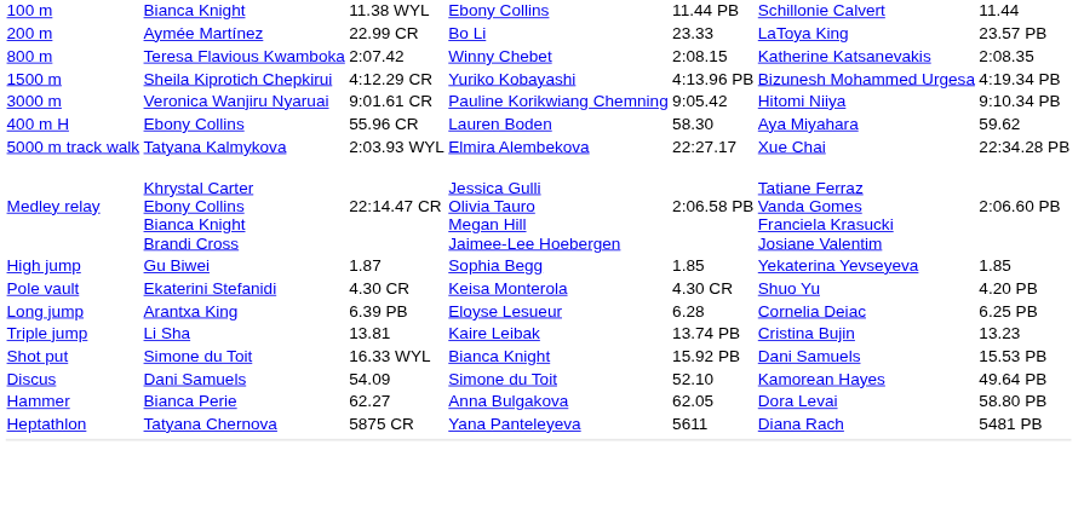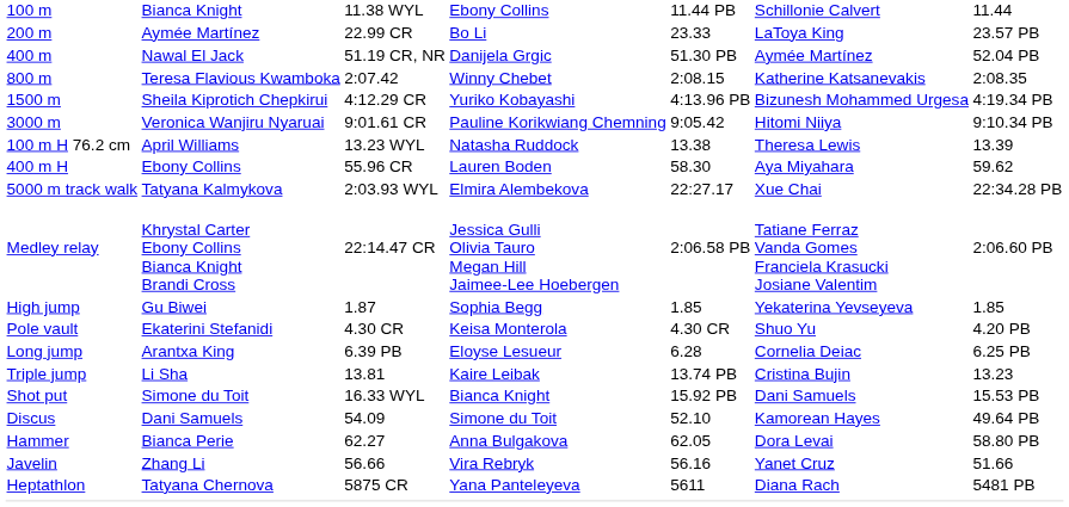 <table>
 <tr>
 <td><a href='#'>100 m</a></td>
 <td><a href='#'>Bianca Knight</a><br></td>
 <td>11.38 WYL</td>
 <td><a href='#'>Ebony Collins</a><br></td>
 <td>11.44 PB</td>
 <td><a href='#'>Schillonie Calvert</a><br></td>
 <td>11.44</td>
 </tr>
 <tr>
 <td><a href='#'>200 m</a></td>
 <td><a href='#'>Aymée Martínez</a><br></td>
 <td>22.99 CR</td>
 <td><a href='#'>Bo Li</a><br></td>
 <td>23.33</td>
 <td><a href='#'>LaToya King</a><br></td>
 <td>23.57 PB</td>
+</tr>
+<tr>
+<td><a href='#'>400 m</a></td>
+<td><a href='#'>Nawal El Jack</a><br></td>
+<td>51.19 CR, NR</td>
+<td><a href='#'>Danijela Grgic</a><br></td>
+<td>51.30 PB</td>
+<td><a href='#'>Aymée Martínez</a><br></td>
+<td>52.04 PB</td>
 </tr>
 <tr>
 <td><a href='#'>800 m</a></td>
 <td><a href='#'>Teresa Flavious Kwamboka</a><br></td>
 <td>2:07.42</td>
 <td><a href='#'>Winny Chebet</a><br></td>
 <td>2:08.15</td>
 <td><a href='#'>Katherine Katsanevakis</a><br></td>
 <td>2:08.35</td>
 </tr>
 <tr>
 <td><a href='#'>1500 m</a></td>
 <td><a href='#'>Sheila Kiprotich Chepkirui</a><br></td>
 <td>4:12.29 CR</td>
 <td><a href='#'>Yuriko Kobayashi</a><br></td>
 <td>4:13.96 PB</td>
 <td><a href='#'>Bizunesh Mohammed Urgesa</a><br></td>
 <td>4:19.34 PB</td>
 </tr>
 <tr>
 <td><a href='#'>3000 m</a></td>
 <td><a href='#'>Veronica Wanjiru Nyaruai</a><br></td>
 <td>9:01.61 CR</td>
 <td><a href='#'>Pauline Korikwiang Chemning</a><br></td>
 <td>9:05.42</td>
 <td><a href='#'>Hitomi Niiya</a><br></td>
 <td>9:10.34 PB</td>
+</tr>
+<tr>
+<td><a href='#'>100 m H</a> 76.2 cm</td>
+<td><a href='#'>April Williams</a><br></td>
+<td>13.23 WYL</td>
+<td><a href='#'>Natasha Ruddock</a><br></td>
+<td>13.38</td>
+<td><a href='#'>Theresa Lewis</a><br></td>
+<td>13.39</td>
 </tr>
 <tr>
 <td><a href='#'>400 m H</a></td>
 <td><a href='#'>Ebony Collins</a><br></td>
 <td>55.96 CR</td>
 <td><a href='#'>Lauren Boden</a><br></td>
 <td>58.30</td>
 <td><a href='#'>Aya Miyahara</a><br></td>
 <td>59.62</td>
 </tr>
 <tr>
 <td><a href='#'>5000 m track walk</a></td>
 <td><a href='#'>Tatyana Kalmykova</a><br></td>
 <td>2:03.93 WYL</td>
 <td><a href='#'>Elmira Alembekova</a><br></td>
 <td>22:27.17</td>
 <td><a href='#'>Xue Chai</a><br></td>
 <td>22:34.28 PB</td>
 </tr>
 <tr>
 <td><a href='#'>Medley relay</a></td>
 <td><br><a href='#'>Khrystal Carter</a><br><a href='#'>Ebony Collins</a><br><a href='#'>Bianca Knight</a><br><a href='#'>Brandi Cross</a></td>
 <td>22:14.47 CR</td>
 <td><br><a href='#'>Jessica Gulli</a><br><a href='#'>Olivia Tauro</a><br><a href='#'>Megan Hill</a><br><a href='#'>Jaimee-Lee Hoebergen</a></td>
 <td>2:06.58 PB</td>
 <td><br><a href='#'>Tatiane Ferraz</a><br><a href='#'>Vanda Gomes</a><br><a href='#'>Franciela Krasucki</a><br><a href='#'>Josiane Valentim</a></td>
 <td>2:06.60 PB</td>
 </tr>
 <tr>
 <td><a href='#'>High jump</a></td>
 <td><a href='#'>Gu Biwei</a><br></td>
 <td>1.87</td>
 <td><a href='#'>Sophia Begg</a><br></td>
 <td>1.85</td>
 <td><a href='#'>Yekaterina Yevseyeva</a><br></td>
 <td>1.85</td>
 </tr>
 <tr>
 <td><a href='#'>Pole vault</a></td>
 <td><a href='#'>Ekaterini Stefanidi</a><br></td>
 <td>4.30 CR</td>
 <td><a href='#'>Keisa Monterola</a><br></td>
 <td>4.30 CR</td>
 <td><a href='#'>Shuo Yu</a><br></td>
 <td>4.20 PB</td>
 </tr>
 <tr>
 <td><a href='#'>Long jump</a></td>
 <td><a href='#'>Arantxa King</a><br></td>
 <td>6.39 PB</td>
 <td><a href='#'>Eloyse Lesueur</a><br></td>
 <td>6.28</td>
 <td><a href='#'>Cornelia Deiac</a><br></td>
 <td>6.25 PB</td>
 </tr>
 <tr>
 <td><a href='#'>Triple jump</a></td>
 <td><a href='#'>Li Sha</a><br></td>
 <td>13.81</td>
 <td><a href='#'>Kaire Leibak</a><br></td>
 <td>13.74 PB</td>
 <td><a href='#'>Cristina Bujin</a><br></td>
 <td>13.23</td>
 </tr>
 <tr>
 <td><a href='#'>Shot put</a></td>
 <td><a href='#'>Simone du Toit</a><br></td>
 <td>16.33 WYL</td>
 <td><a href='#'>Bianca Knight</a><br></td>
 <td>15.92 PB</td>
 <td><a href='#'>Dani Samuels</a><br></td>
 <td>15.53 PB</td>
 </tr>
 <tr>
 <td><a href='#'>Discus</a></td>
 <td><a href='#'>Dani Samuels</a><br></td>
 <td>54.09</td>
 <td><a href='#'>Simone du Toit</a><br></td>
 <td>52.10</td>
 <td><a href='#'>Kamorean Hayes</a><br></td>
 <td>49.64 PB</td>
 </tr>
 <tr>
 <td><a href='#'>Hammer</a></td>
 <td><a href='#'>Bianca Perie</a><br></td>
 <td>62.27</td>
 <td><a href='#'>Anna Bulgakova</a><br></td>
 <td>62.05</td>
 <td><a href='#'>Dora Levai</a><br></td>
 <td>58.80 PB</td>
 </tr>
 <tr>
+<td><a href='#'>Javelin</a></td>
+<td><a href='#'>Zhang Li</a><br></td>
+<td>56.66</td>
+<td><a href='#'>Vira Rebryk</a><br></td>
+<td>56.16</td>
+<td><a href='#'>Yanet Cruz</a><br></td>
+<td>51.66</td>
+</tr>
+<tr>
 <td><a href='#'>Heptathlon</a></td>
 <td><a href='#'>Tatyana Chernova</a><br></td>
 <td>5875 CR</td>
 <td><a href='#'>Yana Panteleyeva</a><br></td>
 <td>5611</td>
 <td><a href='#'>Diana Rach</a><br></td>
 <td>5481 PB</td>
 </tr>
 <tr>
 </tr>
 <tr bgcolor= e8e8e8>
 <td colspan=7></td>
 </tr>
 </table>
